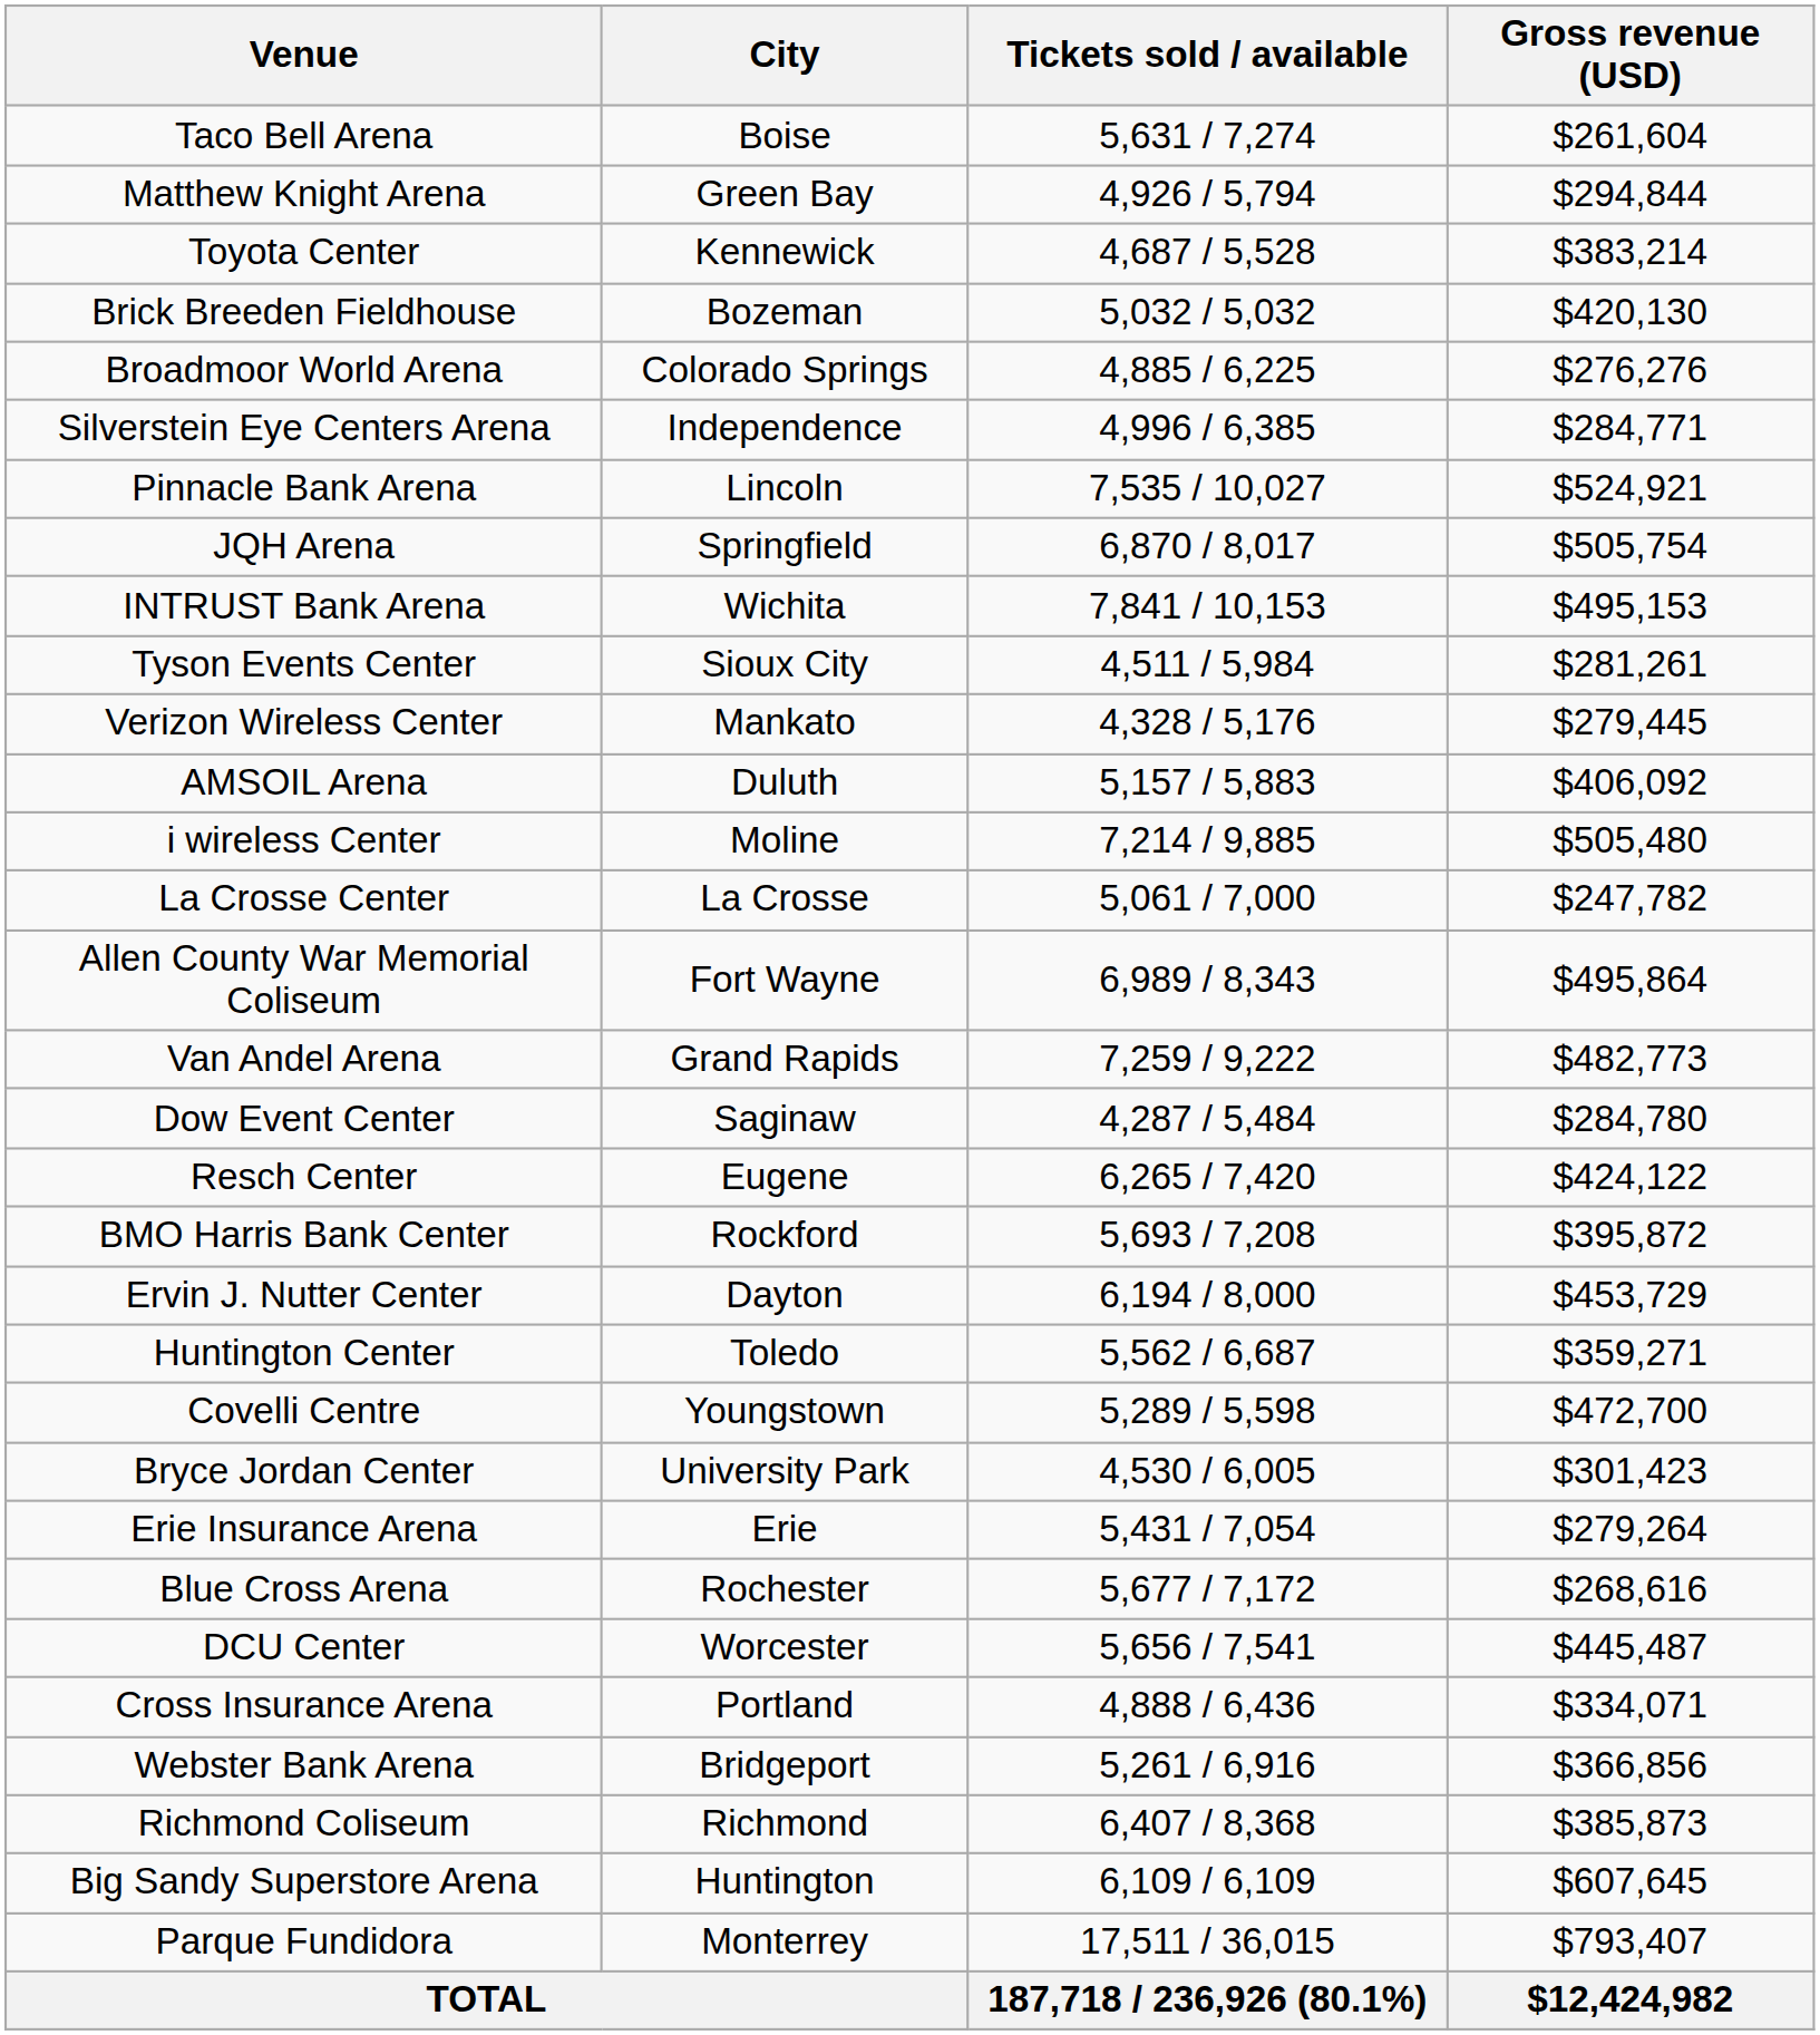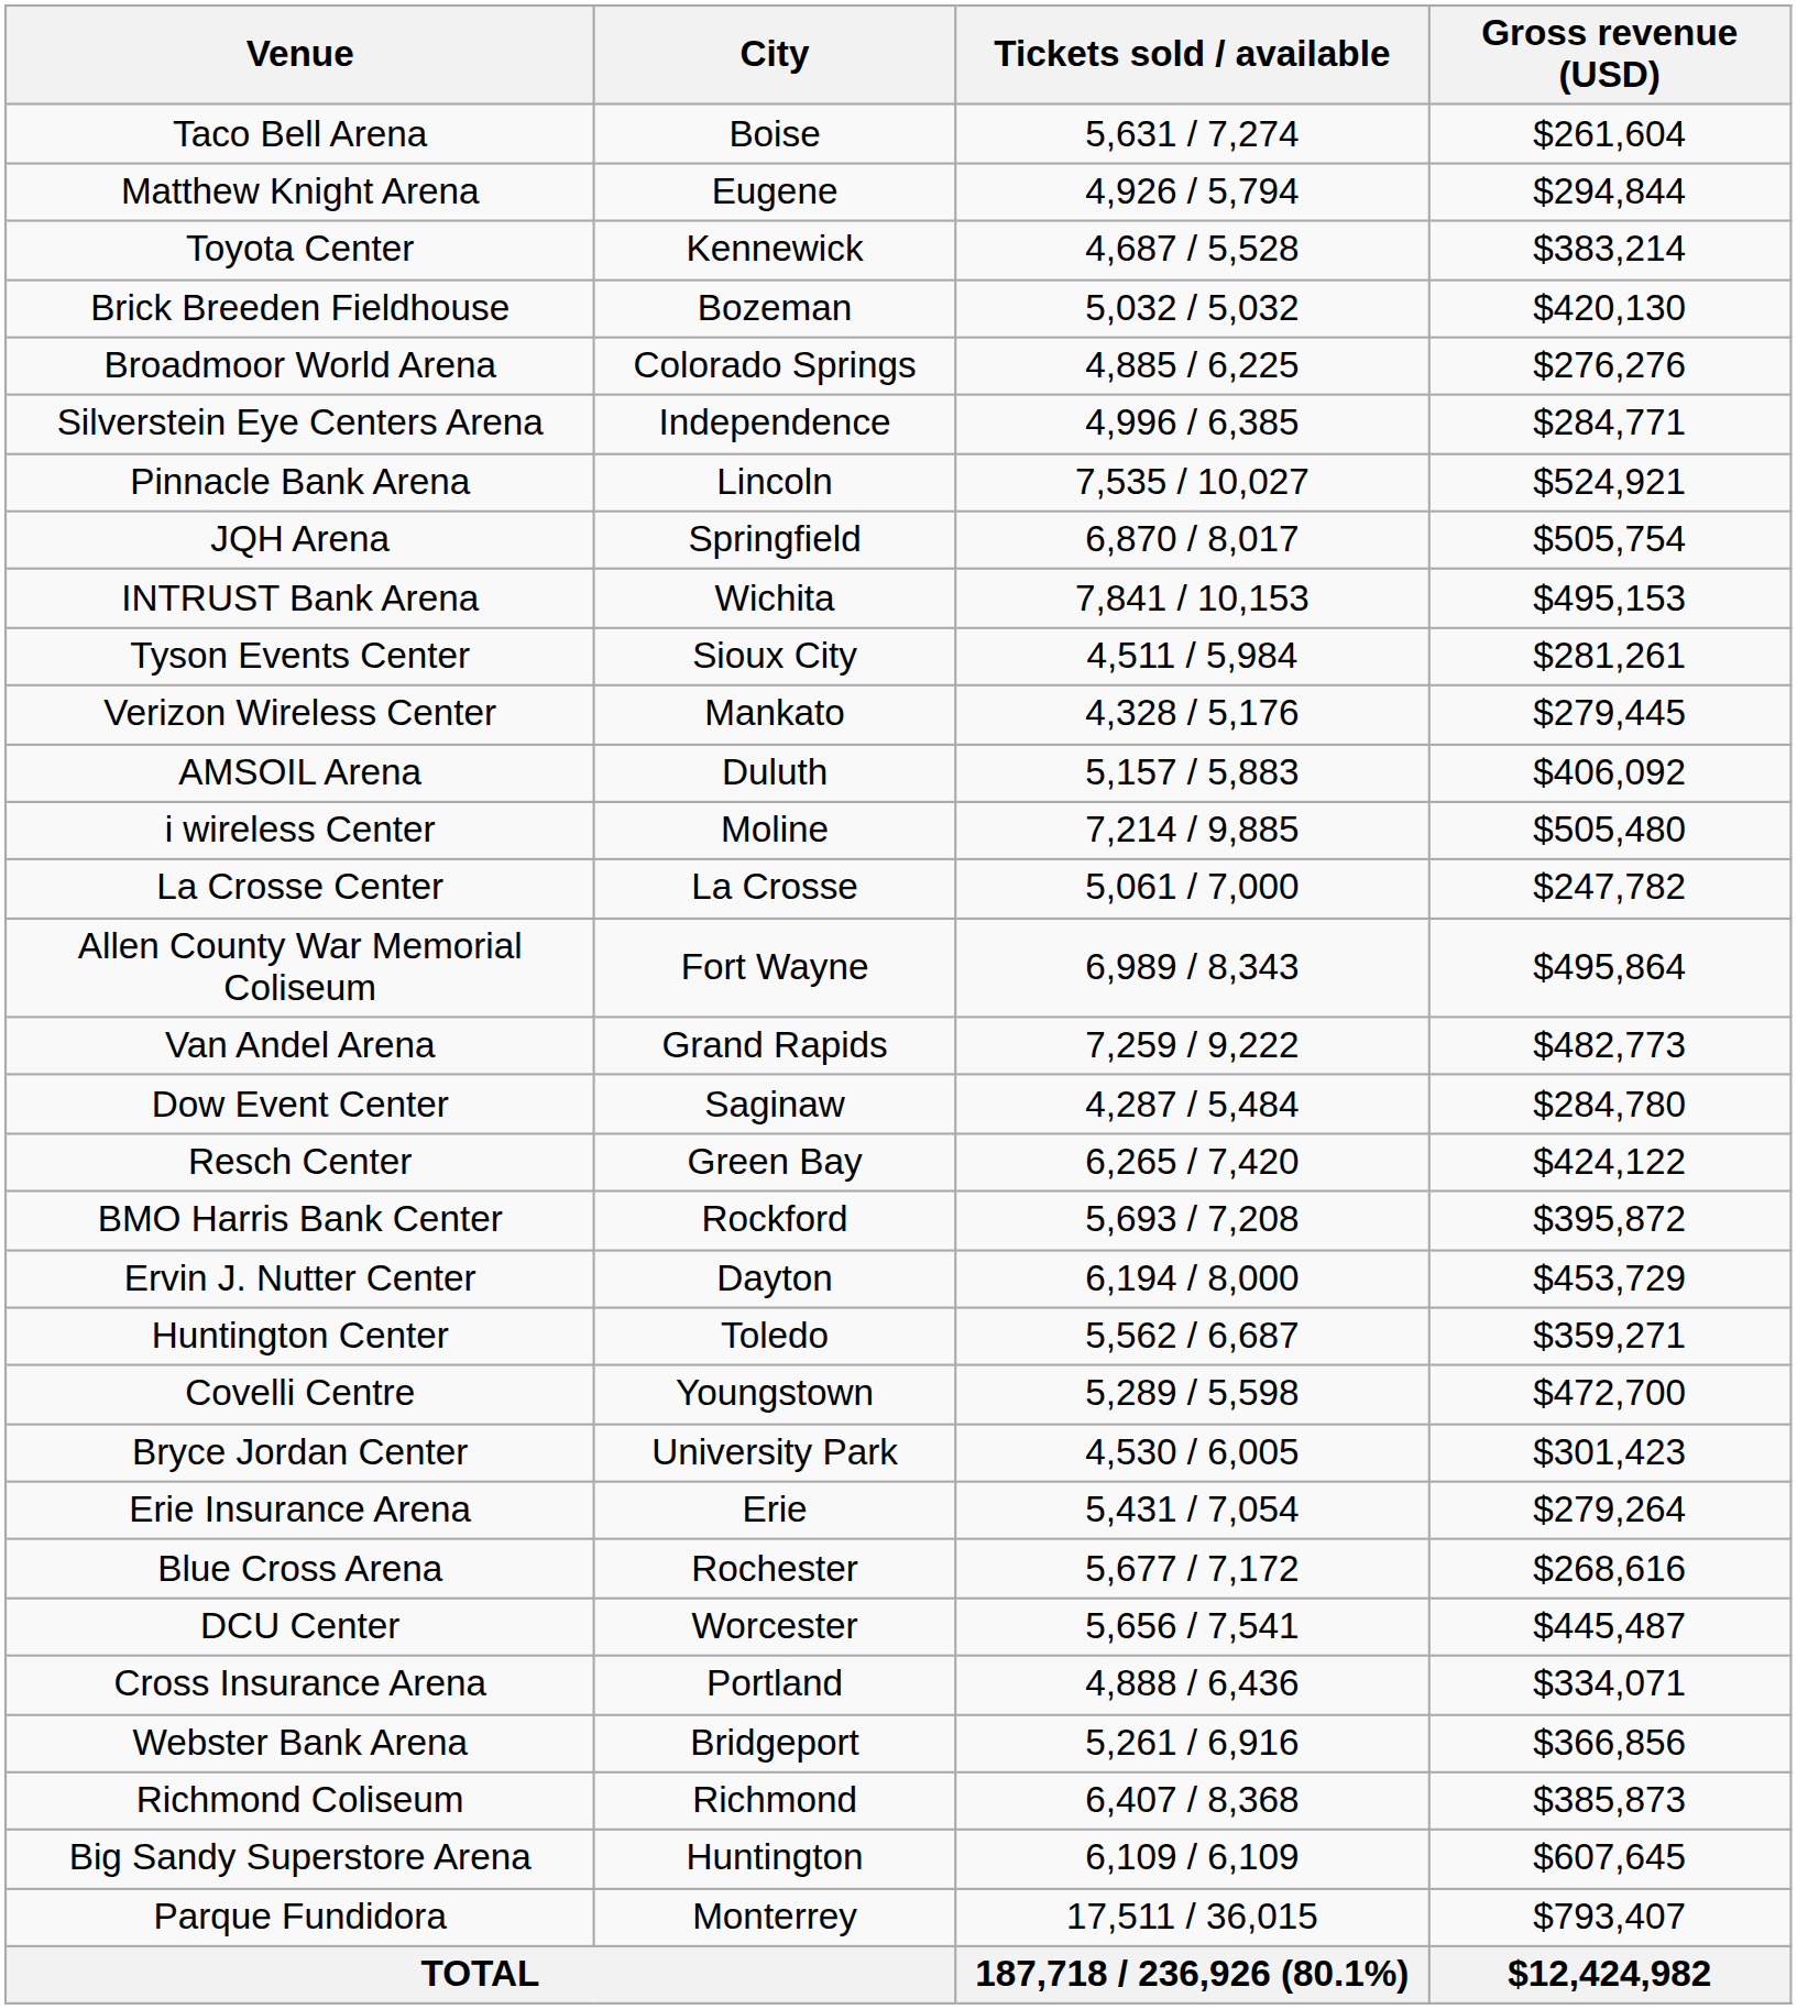 <table class="wikitable" style="text-align:center">
 <tr>
 <th style="width:250px;">Venue</th>
 <th style="width:150px;">City</th>
 <th style="width:200px;">Tickets sold / available</th>
 <th style="width:150px;">Gross revenue (USD)</th>
 </tr>
 <tr>
 <td>Taco Bell Arena</td>
 <td>Boise</td>
 <td>5,631 / 7,274</td>
 <td>$261,604</td>
 </tr>
 <tr>
 <td>Matthew Knight Arena</td>
-<td>Green Bay</td>
+<td>Eugene</td>
 <td>4,926 / 5,794</td>
 <td>$294,844</td>
 </tr>
 <tr>
 <td>Toyota Center</td>
 <td>Kennewick</td>
 <td>4,687 / 5,528</td>
 <td>$383,214</td>
 </tr>
 <tr>
 <td>Brick Breeden Fieldhouse</td>
 <td>Bozeman</td>
 <td>5,032 / 5,032</td>
 <td>$420,130</td>
 </tr>
 <tr>
 <td>Broadmoor World Arena</td>
 <td>Colorado Springs</td>
 <td>4,885 / 6,225</td>
 <td>$276,276</td>
 </tr>
 <tr>
 <td>Silverstein Eye Centers Arena</td>
 <td>Independence</td>
 <td>4,996 / 6,385</td>
 <td>$284,771</td>
 </tr>
 <tr>
 <td>Pinnacle Bank Arena</td>
 <td>Lincoln</td>
 <td>7,535 / 10,027</td>
 <td>$524,921</td>
 </tr>
 <tr>
 <td>JQH Arena</td>
 <td>Springfield</td>
 <td>6,870 / 8,017</td>
 <td>$505,754</td>
 </tr>
 <tr>
 <td>INTRUST Bank Arena</td>
 <td>Wichita</td>
 <td>7,841 / 10,153</td>
 <td>$495,153</td>
 </tr>
 <tr>
 <td>Tyson Events Center</td>
 <td>Sioux City</td>
 <td>4,511 / 5,984</td>
 <td>$281,261</td>
 </tr>
 <tr>
 <td>Verizon Wireless Center</td>
 <td>Mankato</td>
 <td>4,328 / 5,176</td>
 <td>$279,445</td>
 </tr>
 <tr>
 <td>AMSOIL Arena</td>
 <td>Duluth</td>
 <td>5,157 / 5,883</td>
 <td>$406,092</td>
 </tr>
 <tr>
 <td>i wireless Center</td>
 <td>Moline</td>
 <td>7,214 / 9,885</td>
 <td>$505,480</td>
 </tr>
 <tr>
 <td>La Crosse Center</td>
 <td>La Crosse</td>
 <td>5,061 / 7,000</td>
 <td>$247,782</td>
 </tr>
 <tr>
 <td>Allen County War Memorial Coliseum</td>
 <td>Fort Wayne</td>
 <td>6,989 / 8,343</td>
 <td>$495,864</td>
 </tr>
 <tr>
 <td>Van Andel Arena</td>
 <td>Grand Rapids</td>
 <td>7,259 / 9,222</td>
 <td>$482,773</td>
 </tr>
 <tr>
 <td>Dow Event Center</td>
 <td>Saginaw</td>
 <td>4,287 / 5,484</td>
 <td>$284,780</td>
 </tr>
 <tr>
 <td>Resch Center</td>
-<td>Eugene</td>
+<td>Green Bay</td>
 <td>6,265 / 7,420</td>
 <td>$424,122</td>
 </tr>
 <tr>
 <td>BMO Harris Bank Center</td>
 <td>Rockford</td>
 <td>5,693 / 7,208</td>
 <td>$395,872</td>
 </tr>
 <tr>
 <td>Ervin J. Nutter Center</td>
 <td>Dayton</td>
 <td>6,194 / 8,000</td>
 <td>$453,729</td>
 </tr>
 <tr>
 <td>Huntington Center</td>
 <td>Toledo</td>
 <td>5,562 / 6,687</td>
 <td>$359,271</td>
 </tr>
 <tr>
 <td>Covelli Centre</td>
 <td>Youngstown</td>
 <td>5,289 / 5,598</td>
 <td>$472,700</td>
 </tr>
 <tr>
 <td>Bryce Jordan Center</td>
 <td>University Park</td>
 <td>4,530 / 6,005</td>
 <td>$301,423</td>
 </tr>
 <tr>
 <td>Erie Insurance Arena</td>
 <td>Erie</td>
 <td>5,431 / 7,054</td>
 <td>$279,264</td>
 </tr>
 <tr>
 <td>Blue Cross Arena</td>
 <td>Rochester</td>
 <td>5,677 / 7,172</td>
 <td>$268,616</td>
 </tr>
 <tr>
 <td>DCU Center</td>
 <td>Worcester</td>
 <td>5,656 / 7,541</td>
 <td>$445,487</td>
 </tr>
 <tr>
 <td>Cross Insurance Arena</td>
 <td>Portland</td>
 <td>4,888 / 6,436</td>
 <td>$334,071</td>
 </tr>
 <tr>
 <td>Webster Bank Arena</td>
 <td>Bridgeport</td>
 <td>5,261 / 6,916</td>
 <td>$366,856</td>
 </tr>
 <tr>
 <td>Richmond Coliseum</td>
 <td>Richmond</td>
 <td>6,407 / 8,368</td>
 <td>$385,873</td>
 </tr>
 <tr>
 <td>Big Sandy Superstore Arena</td>
 <td>Huntington</td>
 <td>6,109 / 6,109</td>
 <td>$607,645</td>
 </tr>
 <tr>
 <td>Parque Fundidora</td>
 <td>Monterrey</td>
 <td>17,511 / 36,015</td>
 <td>$793,407</td>
 </tr>
 <tr>
 <th colspan="2"><strong>TOTAL</strong></th>
 <th><strong>187,718 / 236,926 (80.1%)</strong></th>
 <th>$12,424,982</th>
 </tr>
 </table>
